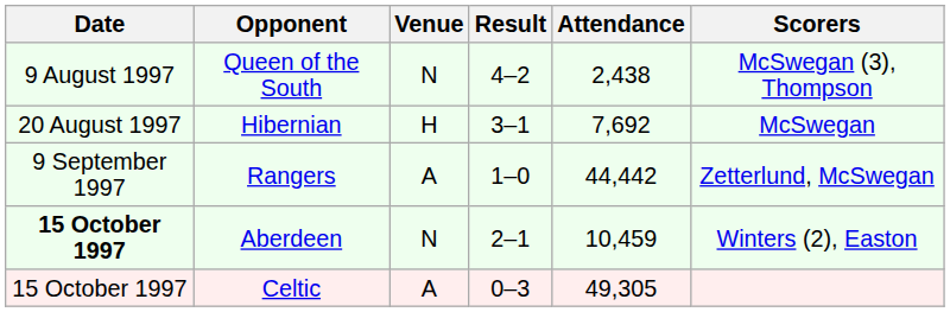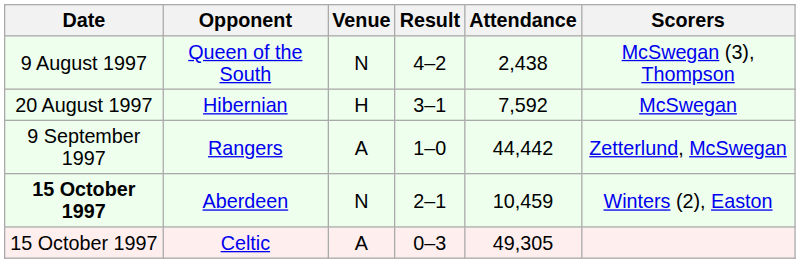 <table class="wikitable sortable" style="font-size:95%; text-align:center">
 <tr>
 <th>Date</th>
 <th>Opponent</th>
 <th>Venue</th>
 <th>Result</th>
 <th>Attendance</th>
 <th>Scorers</th>
 </tr>
 <tr style="background:#efe;">
 <td>9 August 1997</td>
 <td><a href='#'>Queen of the South</a></td>
 <td>N</td>
 <td>4–2</td>
 <td>2,438</td>
 <td><a href='#'>McSwegan</a> (3), <a href='#'>Thompson</a></td>
 </tr>
 <tr style="background:#efe;">
 <td>20 August 1997</td>
 <td><a href='#'>Hibernian</a></td>
 <td>H</td>
 <td>3–1</td>
-<td>7,692</td>
+<td>7,592</td>
 <td><a href='#'>McSwegan</a></td>
 </tr>
 <tr style="background:#efe;">
 <td>9 September 1997</td>
 <td><a href='#'>Rangers</a></td>
 <td>A</td>
 <td>1–0</td>
 <td>44,442</td>
 <td><a href='#'>Zetterlund</a>, <a href='#'>McSwegan</a></td>
 </tr>
 <tr style="background:#efe;">
 <td><strong>15 October 1997</strong></td>
 <td><a href='#'>Aberdeen</a></td>
 <td>N</td>
 <td>2–1</td>
 <td>10,459</td>
 <td><a href='#'>Winters</a> (2), <a href='#'>Easton</a></td>
 </tr>
 <tr style="background:#fee;">
 <td>15 October 1997</td>
 <td><a href='#'>Celtic</a></td>
 <td>A</td>
 <td>0–3</td>
 <td>49,305</td>
 <td></td>
 </tr>
 </table>
